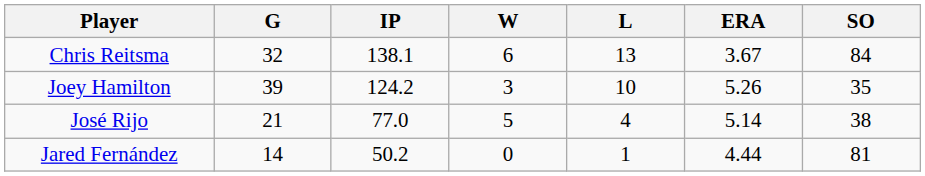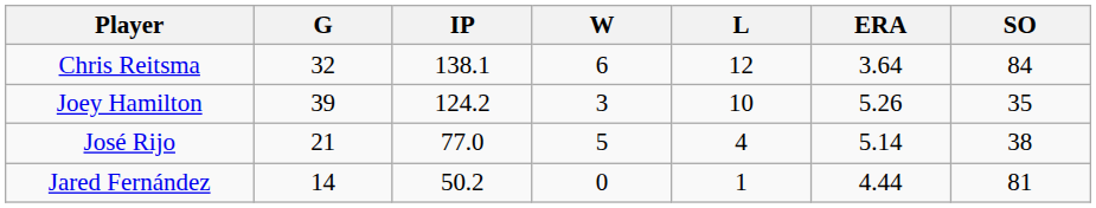 <table class="wikitable sortable">
 <tr>
 <th bgcolor="#DDDDFF" width="16%">Player</th>
 <th bgcolor="#DDDDFF" width="9%">G</th>
 <th bgcolor="#DDDDFF" width="9%">IP</th>
 <th bgcolor="#DDDDFF" width="9%">W</th>
 <th bgcolor="#DDDDFF" width="9%">L</th>
 <th bgcolor="#DDDDFF" width="9%">ERA</th>
 <th bgcolor="#DDDDFF" width="9%">SO</th>
 </tr>
 <tr align=center>
 <td><a href='#'>Chris Reitsma</a></td>
 <td>32</td>
 <td>138.1</td>
 <td>6</td>
-<td>13</td>
-<td>3.67</td>
+<td>12</td>
+<td>3.64</td>
 <td>84</td>
 </tr>
 <tr align=center>
 <td><a href='#'>Joey Hamilton</a></td>
 <td>39</td>
 <td>124.2</td>
 <td>3</td>
 <td>10</td>
 <td>5.26</td>
 <td>35</td>
 </tr>
 <tr align=center>
 <td><a href='#'>José Rijo</a></td>
 <td>21</td>
 <td>77.0</td>
 <td>5</td>
 <td>4</td>
 <td>5.14</td>
 <td>38</td>
 </tr>
 <tr align=center>
 <td><a href='#'>Jared Fernández</a></td>
 <td>14</td>
 <td>50.2</td>
 <td>0</td>
 <td>1</td>
 <td>4.44</td>
 <td>81</td>
 </tr>
 </table>
